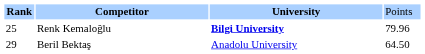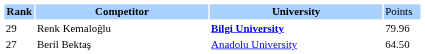 <table border="0" cellspacing="2" cellpadding="2">
 <tr bgcolor=AAD0FF>
 <th width=40>Rank</th>
 <th width=250>Competitor</th>
 <th width=250>University</th>
 <td width=50>Points</td>
 </tr>
 <tr>
-<td>25</td>
+<td>29</td>
 <td>Renk Kemaloğlu</td>
 <td><strong><a href='#'>Bilgi University</a></strong></td>
 <td>79.96</td>
 </tr>
 <tr>
-<td>29</td>
+<td>27</td>
 <td>Beril Bektaş</td>
 <td><a href='#'>Anadolu University</a></td>
 <td>64.50</td>
 </tr>
 </table>
